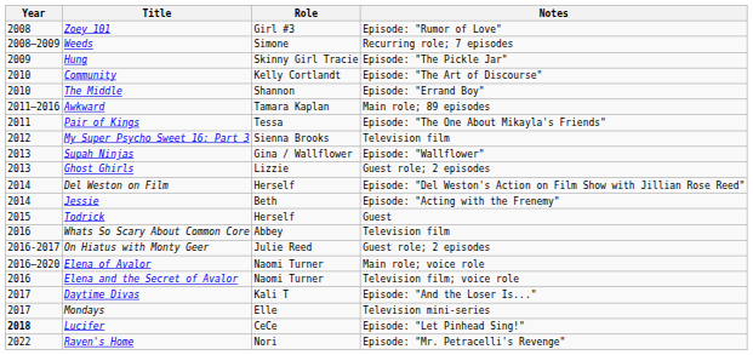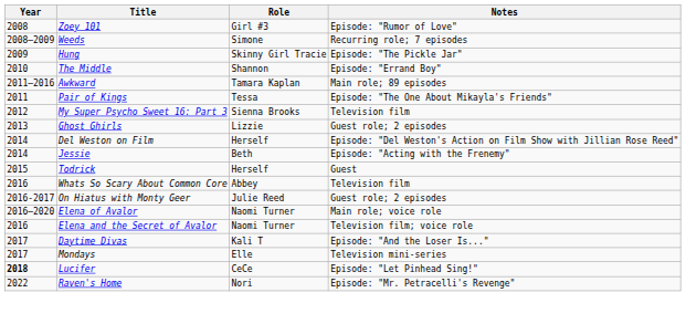 <table class="wikitable sortable">
 <tr>
 <th>Year</th>
 <th>Title</th>
 <th>Role</th>
 <th class="unsortable">Notes</th>
 </tr>
 <tr>
 <td>2008</td>
 <td><em><a href='#'>Zoey 101</a></em></td>
 <td>Girl #3</td>
 <td>Episode: "Rumor of Love"</td>
 </tr>
 <tr>
 <td>2008–2009</td>
 <td><em><a href='#'>Weeds</a></em></td>
 <td>Simone</td>
 <td>Recurring role; 7 episodes</td>
 </tr>
 <tr>
 <td>2009</td>
 <td><em><a href='#'>Hung</a></em></td>
 <td>Skinny Girl Tracie</td>
 <td>Episode: "The Pickle Jar"</td>
 </tr>
 <tr>
 <td>2010</td>
-<td><em><a href='#'>Community</a></em></td>
-<td>Kelly Cortlandt</td>
-<td>Episode: "The Art of Discourse"</td>
-</tr>
-<tr>
-<td>2010</td>
 <td><em><a href='#'>The Middle</a></em></td>
 <td>Shannon</td>
 <td>Episode: "Errand Boy"</td>
 </tr>
 <tr>
 <td>2011–2016</td>
 <td><em><a href='#'>Awkward</a></em></td>
 <td>Tamara Kaplan</td>
 <td>Main role; 89 episodes</td>
 </tr>
 <tr>
 <td>2011</td>
 <td><em><a href='#'>Pair of Kings</a></em></td>
 <td>Tessa</td>
 <td>Episode: "The One About Mikayla's Friends"</td>
 </tr>
 <tr>
 <td>2012</td>
 <td><em><a href='#'>My Super Psycho Sweet 16: Part 3</a></em></td>
 <td>Sienna Brooks</td>
 <td>Television film</td>
-</tr>
-<tr>
-<td>2013</td>
-<td><em><a href='#'>Supah Ninjas</a></em></td>
-<td>Gina / Wallflower</td>
-<td>Episode: "Wallflower"</td>
 </tr>
 <tr>
 <td>2013</td>
 <td><em><a href='#'>Ghost Ghirls</a></em></td>
 <td>Lizzie</td>
 <td>Guest role; 2 episodes</td>
 </tr>
 <tr>
 <td>2014</td>
 <td><em>Del Weston on Film</em></td>
 <td>Herself</td>
 <td>Episode: "Del Weston's Action on Film Show with Jillian Rose Reed"</td>
 </tr>
 <tr>
 <td>2014</td>
 <td><em><a href='#'>Jessie</a></em></td>
 <td>Beth</td>
 <td>Episode: "Acting with the Frenemy"</td>
 </tr>
 <tr>
 <td>2015</td>
 <td><em><a href='#'>Todrick</a></em></td>
 <td>Herself</td>
 <td>Guest</td>
 </tr>
 <tr>
 <td>2016</td>
 <td><em>Whats So Scary About Common Core</em></td>
 <td>Abbey</td>
 <td>Television film</td>
 </tr>
 <tr>
 <td>2016-2017</td>
 <td><em>On Hiatus with Monty Geer</em></td>
 <td>Julie Reed</td>
 <td>Guest role; 2 episodes</td>
 </tr>
 <tr>
 <td>2016–2020</td>
 <td><em><a href='#'>Elena of Avalor</a></em></td>
 <td>Naomi Turner</td>
 <td>Main role; voice role</td>
 </tr>
 <tr>
 <td>2016</td>
 <td><em><a href='#'>Elena and the Secret of Avalor</a></em></td>
 <td>Naomi Turner</td>
 <td>Television film; voice role</td>
 </tr>
 <tr>
 <td>2017</td>
 <td><em><a href='#'>Daytime Divas</a></em></td>
 <td>Kali T</td>
 <td>Episode: "And the Loser Is..."</td>
 </tr>
 <tr>
 <td>2017</td>
 <td><em>Mondays</em></td>
 <td>Elle</td>
 <td>Television mini-series</td>
 </tr>
 <tr>
 <td><strong>2018</strong></td>
 <td><em><a href='#'>Lucifer</a></em></td>
 <td>CeCe</td>
 <td>Episode: "Let Pinhead Sing!"</td>
 </tr>
 <tr>
 <td>2022</td>
 <td><em><a href='#'>Raven's Home</a></em></td>
 <td>Nori</td>
 <td>Episode: "Mr. Petracelli's Revenge"</td>
 </tr>
 </table>
